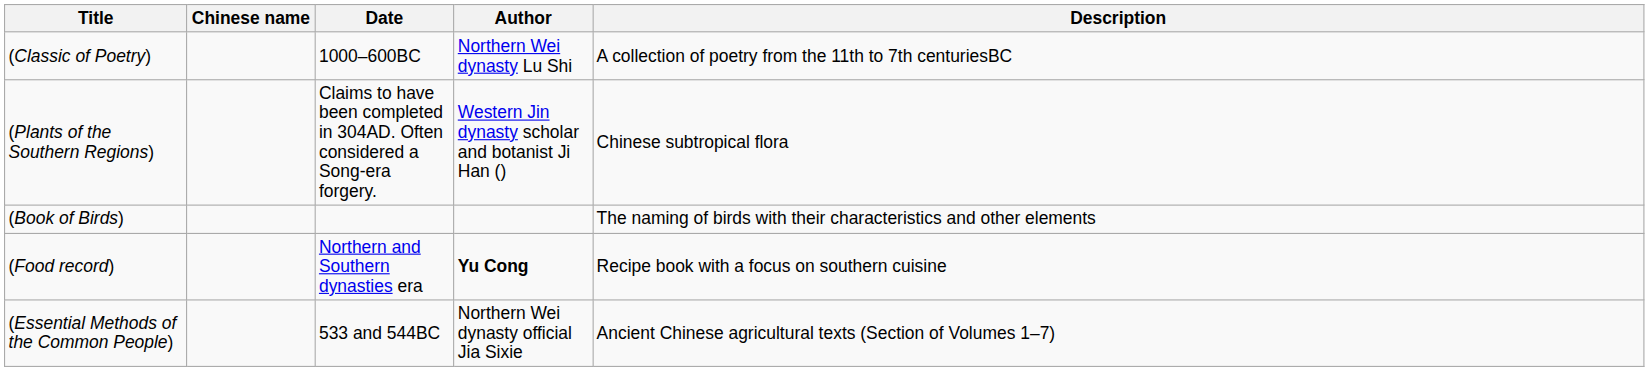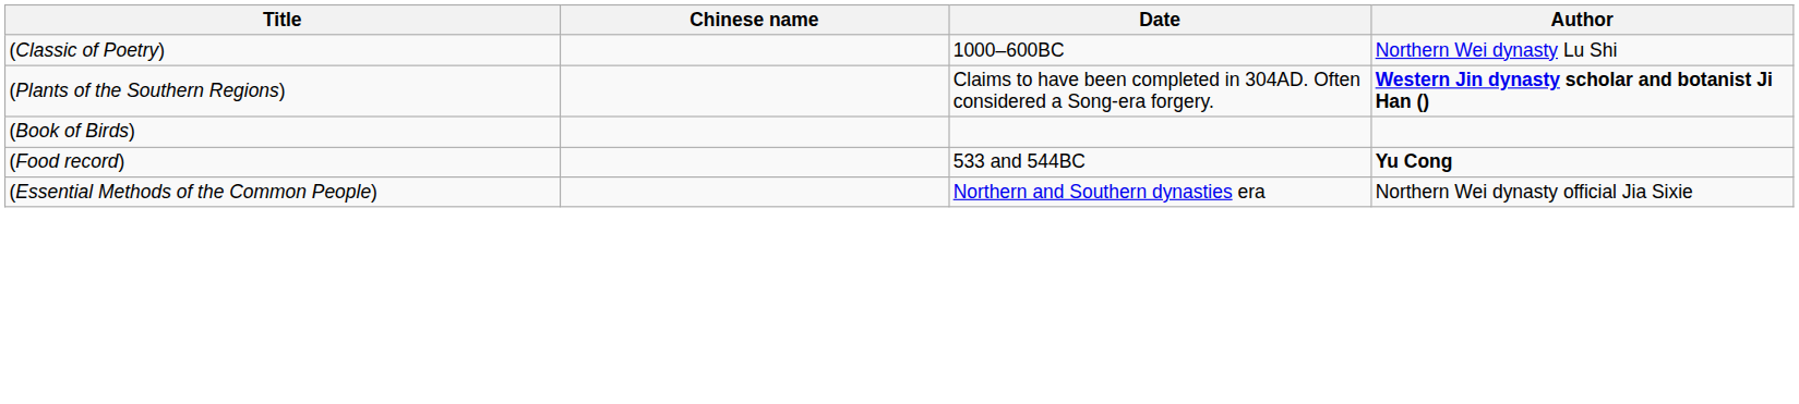 <table class="wikitable" style="width:95%;">
 <tr>
 <th style="width:160px;">Title</th>
 <th style="width:110px;">Chinese name</th>
 <th style="width:120px;">Date</th>
 <th style="width:120px;">Author</th>
-<th>Description</th>
 </tr>
 <tr>
 <td> (<em>Classic of Poetry</em>)</td>
 <td></td>
 <td>1000–600BC</td>
 <td><a href='#'>Northern Wei dynasty</a> Lu Shi</td>
-<td>A collection of poetry from the 11th to 7th centuriesBC</td>
 </tr>
 <tr>
 <td> (<em>Plants of the Southern Regions</em>)</td>
 <td></td>
 <td>Claims to have been completed in 304AD. Often considered a Song-era forgery.</td>
-<td><a href='#'>Western Jin dynasty</a> scholar and botanist Ji Han ()</td>
-<td>Chinese subtropical flora</td>
+<td><strong><a href='#'>Western Jin dynasty</a> scholar and botanist Ji Han ()</strong></td>
 </tr>
 <tr>
 <td> (<em>Book of Birds</em>)</td>
 <td></td>
 <td></td>
 <td></td>
-<td>The naming of birds with their characteristics and other elements</td>
 </tr>
 <tr>
 <td> (<em>Food record</em>)</td>
 <td></td>
-<td><a href='#'>Northern and Southern dynasties</a> era</td>
+<td>533 and 544BC</td>
 <td><strong>Yu Cong</strong></td>
-<td>Recipe book with a focus on southern cuisine</td>
 </tr>
 <tr>
 <td> (<em>Essential Methods of the Common People</em>)</td>
 <td></td>
-<td>533 and 544BC</td>
+<td><a href='#'>Northern and Southern dynasties</a> era</td>
 <td>Northern Wei dynasty official Jia Sixie</td>
-<td>Ancient Chinese agricultural texts (Section of Volumes 1–7)</td>
 </tr>
 </table>
